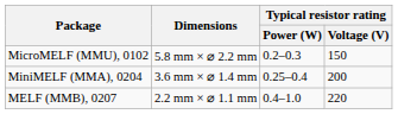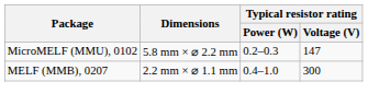 <table class="wikitable">
 <tr>
 <th rowspan=2>Package</th>
 <th rowspan=2>Dimensions <br></th>
 <th colspan=2>Typical resistor rating</th>
 </tr>
 <tr>
 <th>Power (W)</th>
 <th>Voltage (V)</th>
 </tr>
 <tr>
 <td>MicroMELF (MMU), 0102</td>
 <td>5.8 mm × ⌀ 2.2 mm</td>
 <td>0.2–0.3</td>
-<td>150</td>
-</tr>
-<tr>
-<td>MiniMELF (MMA), 0204</td>
-<td>3.6 mm × ⌀ 1.4 mm</td>
-<td>0.25–0.4</td>
-<td>200</td>
+<td>147</td>
 </tr>
 <tr>
 <td>MELF (MMB), 0207</td>
 <td>2.2 mm × ⌀ 1.1 mm</td>
 <td>0.4–1.0</td>
-<td>220</td>
+<td>300</td>
 </tr>
 </table>
